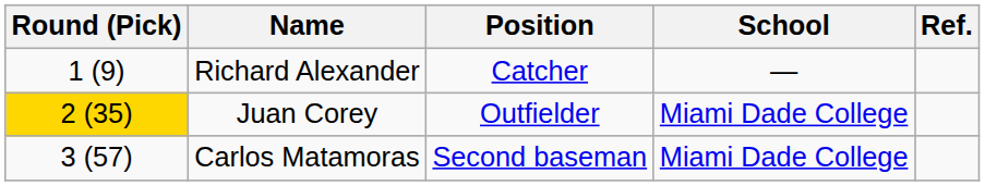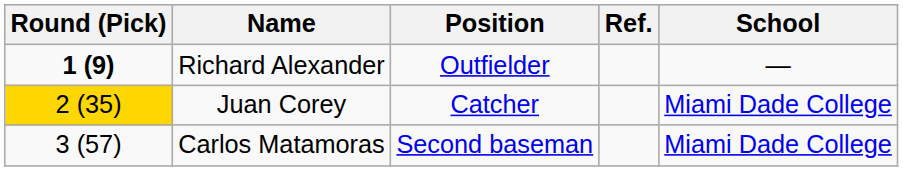 <table class="wikitable" style="text-align:center;">
 <tr>
 <th>Round (Pick)</th>
 <th>Name</th>
 <th>Position</th>
+<th>Ref.</th>
 <th>School</th>
-<th>Ref.</th>
 </tr>
 <tr>
-<td>1 (9)</td>
+<td><strong>1 (9)</strong></td>
 <td>Richard Alexander</td>
-<td><a href='#'>Catcher</a></td>
+<td><a href='#'>Outfielder</a></td>
+<td></td>
 <td>—</td>
-<td></td>
 </tr>
 <tr>
 <td style="background: gold;">2 (35)</td>
 <td>Juan Corey</td>
-<td><a href='#'>Outfielder</a></td>
+<td><a href='#'>Catcher</a></td>
+<td></td>
 <td><a href='#'>Miami Dade College</a></td>
-<td></td>
 </tr>
 <tr>
 <td>3 (57)</td>
 <td>Carlos Matamoras</td>
 <td><a href='#'>Second baseman</a></td>
+<td></td>
 <td><a href='#'>Miami Dade College</a></td>
-<td></td>
 </tr>
 </table>
